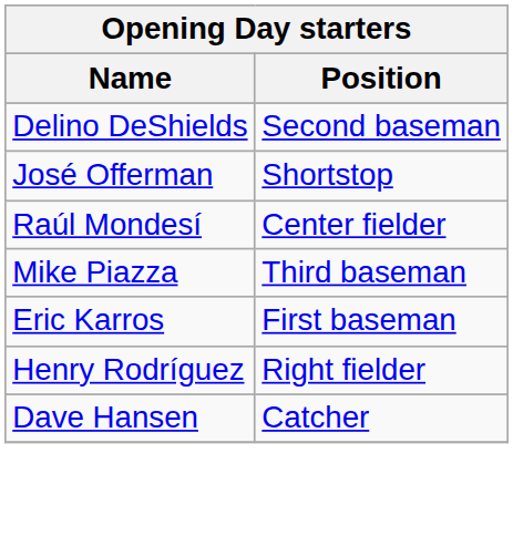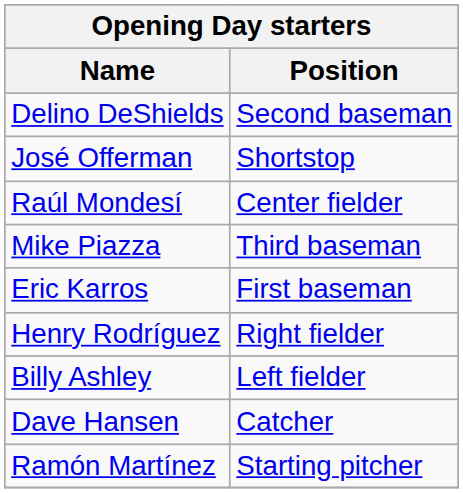 <table class="wikitable" style="text-align:left">
 <tr>
 <th colspan="2">Opening Day starters</th>
 </tr>
 <tr>
 <th>Name</th>
 <th>Position</th>
 </tr>
 <tr>
 <td><a href='#'>Delino DeShields</a></td>
 <td><a href='#'>Second baseman</a></td>
 </tr>
 <tr>
 <td><a href='#'>José Offerman</a></td>
 <td><a href='#'>Shortstop</a></td>
 </tr>
 <tr>
 <td><a href='#'>Raúl Mondesí</a></td>
 <td><a href='#'>Center fielder</a></td>
 </tr>
 <tr>
 <td><a href='#'>Mike Piazza</a></td>
 <td><a href='#'>Third baseman</a></td>
 </tr>
 <tr>
 <td><a href='#'>Eric Karros</a></td>
 <td><a href='#'>First baseman</a></td>
 </tr>
 <tr>
 <td><a href='#'>Henry Rodríguez</a></td>
 <td><a href='#'>Right fielder</a></td>
 </tr>
 <tr>
+<td><a href='#'>Billy Ashley</a></td>
+<td><a href='#'>Left fielder</a></td>
+</tr>
+<tr>
 <td><a href='#'>Dave Hansen</a></td>
 <td><a href='#'>Catcher</a></td>
 </tr>
 <tr>
+<td><a href='#'>Ramón Martínez</a></td>
+<td><a href='#'>Starting pitcher</a></td>
+</tr>
+<tr>
 </tr>
 </table>
